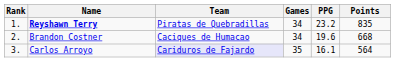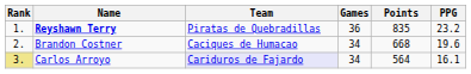 <table | class="wikitable sortable" style="text-align: center;">
 <tr>
 <th>Rank</th>
 <th width=200>Name</th>
 <th width=200>Team</th>
 <th>Games</th>
+<th width=75>Points</th>
 <th width=40>PPG</th>
-<th width=75>Points</th>
 </tr>
 <tr>
 <td>1.</td>
 <td align="left"> <strong><a href='#'>Reyshawn Terry</a></strong></td>
 <td align="left"><a href='#'>Piratas de Quebradillas</a></td>
-<td>34</td>
+<td>36</td>
+<td>835</td>
 <td>23.2</td>
-<td>835</td>
 </tr>
 <tr>
 <td>2.</td>
 <td align="left"> <a href='#'>Brandon Costner</a></td>
 <td align="left"><a href='#'>Caciques de Humacao</a></td>
 <td>34</td>
+<td>668</td>
 <td>19.6</td>
-<td>668</td>
 </tr>
 <tr>
-<td>3.</td>
+<td style="background: khaki;">3.</td>
 <td align="left"> <a href='#'>Carlos Arroyo</a></td>
 <td align="left" style="background: lavender;"><a href='#'>Cariduros de Fajardo</a></td>
-<td>35</td>
+<td>34</td>
+<td>564</td>
 <td>16.1</td>
-<td>564</td>
 </tr>
 </table>
